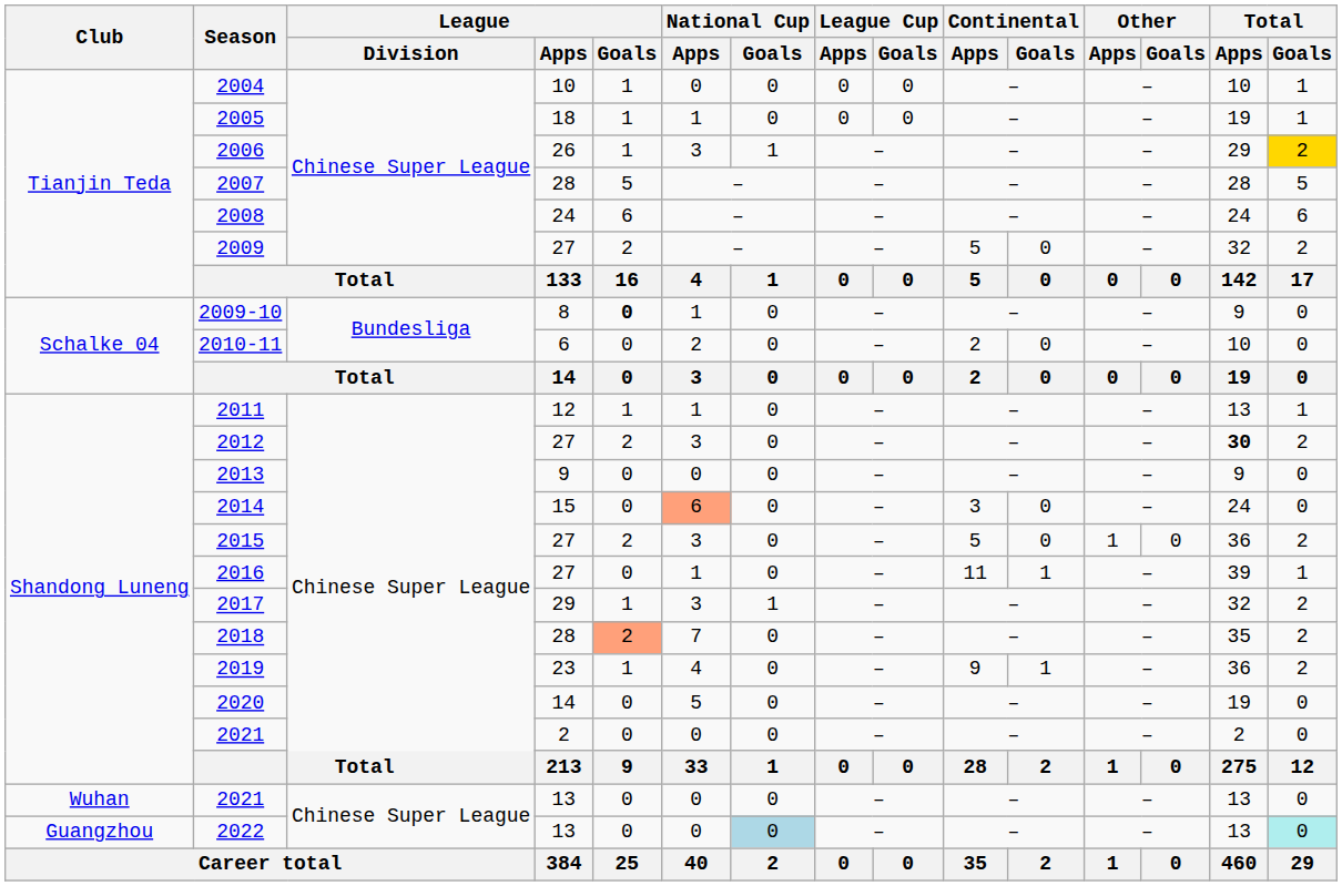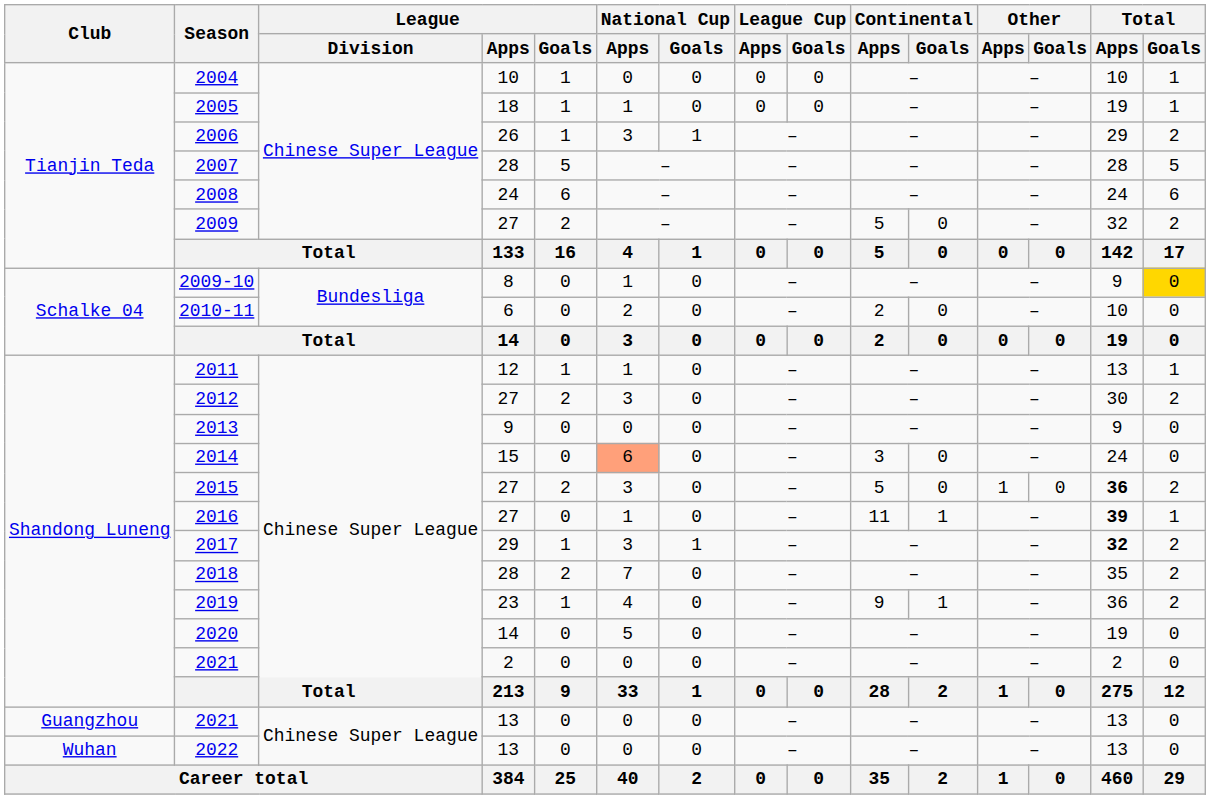 <table class="wikitable" style="text-align:center">
 <tr>
 <th rowspan="2">Club</th>
 <th rowspan="2">Season</th>
 <th colspan="3">League</th>
 <th colspan="2">National Cup</th>
 <th colspan="2">League Cup</th>
 <th colspan="2">Continental</th>
 <th colspan="2">Other</th>
 <th colspan="2">Total</th>
 </tr>
 <tr>
 <th>Division</th>
 <th>Apps</th>
 <th>Goals</th>
 <th>Apps</th>
 <th>Goals</th>
 <th>Apps</th>
 <th>Goals</th>
 <th>Apps</th>
 <th>Goals</th>
 <th>Apps</th>
 <th>Goals</th>
 <th>Apps</th>
 <th>Goals</th>
 </tr>
 <tr>
 <td rowspan="7"><a href='#'>Tianjin Teda</a></td>
 <td><a href='#'>2004</a></td>
 <td rowspan="6"><a href='#'>Chinese Super League</a></td>
 <td>10</td>
 <td>1</td>
 <td>0</td>
 <td>0</td>
 <td>0</td>
 <td>0</td>
 <td colspan="2">–</td>
 <td colspan="2">–</td>
 <td>10</td>
 <td>1</td>
 </tr>
 <tr>
 <td><a href='#'>2005</a></td>
 <td>18</td>
 <td>1</td>
 <td>1</td>
 <td>0</td>
 <td>0</td>
 <td>0</td>
 <td colspan="2">–</td>
 <td colspan="2">–</td>
 <td>19</td>
 <td>1</td>
 </tr>
 <tr>
 <td><a href='#'>2006</a></td>
 <td>26</td>
 <td>1</td>
 <td>3</td>
 <td>1</td>
 <td colspan="2">–</td>
 <td colspan="2">–</td>
 <td colspan="2">–</td>
 <td>29</td>
-<td style="background: gold;">2</td>
+<td>2</td>
 </tr>
 <tr>
 <td><a href='#'>2007</a></td>
 <td>28</td>
 <td>5</td>
 <td colspan="2">–</td>
 <td colspan="2">–</td>
 <td colspan="2">–</td>
 <td colspan="2">–</td>
 <td>28</td>
 <td>5</td>
 </tr>
 <tr>
 <td><a href='#'>2008</a></td>
 <td>24</td>
 <td>6</td>
 <td colspan="2">–</td>
 <td colspan="2">–</td>
 <td colspan="2">–</td>
 <td colspan="2">–</td>
 <td>24</td>
 <td>6</td>
 </tr>
 <tr>
 <td><a href='#'>2009</a></td>
 <td>27</td>
 <td>2</td>
 <td colspan="2">–</td>
 <td colspan="2">–</td>
 <td>5</td>
 <td>0</td>
 <td colspan="2">–</td>
 <td>32</td>
 <td>2</td>
 </tr>
 <tr>
 <th colspan="2">Total</th>
 <th>133</th>
 <th>16</th>
 <th>4</th>
 <th>1</th>
 <th>0</th>
 <th>0</th>
 <th>5</th>
 <th>0</th>
 <th>0</th>
 <th>0</th>
 <th>142</th>
 <th>17</th>
 </tr>
 <tr>
 <td rowspan="3"><a href='#'>Schalke 04</a></td>
 <td><a href='#'>2009-10</a></td>
 <td rowspan="2"><a href='#'>Bundesliga</a></td>
 <td>8</td>
-<td><strong>0</strong></td>
+<td>0</td>
 <td>1</td>
 <td>0</td>
 <td colspan="2">–</td>
 <td colspan="2">–</td>
 <td colspan="2">–</td>
 <td>9</td>
-<td>0</td>
+<td style="background: gold;">0</td>
 </tr>
 <tr>
 <td><a href='#'>2010-11</a></td>
 <td>6</td>
 <td>0</td>
 <td>2</td>
 <td>0</td>
 <td colspan="2">–</td>
 <td>2</td>
 <td>0</td>
 <td colspan="2">–</td>
 <td>10</td>
 <td>0</td>
 </tr>
 <tr>
 <th colspan="2">Total</th>
 <th>14</th>
 <th>0</th>
 <th>3</th>
 <th>0</th>
 <th>0</th>
 <th>0</th>
 <th>2</th>
 <th>0</th>
 <th>0</th>
 <th>0</th>
 <th>19</th>
 <th>0</th>
 </tr>
 <tr>
 <td rowspan="12"><a href='#'>Shandong Luneng</a></td>
 <td><a href='#'>2011</a></td>
 <td rowspan="12">Chinese Super League</td>
 <td>12</td>
 <td>1</td>
 <td>1</td>
 <td>0</td>
 <td colspan="2">–</td>
 <td colspan="2">–</td>
 <td colspan="2">–</td>
 <td>13</td>
 <td>1</td>
 </tr>
 <tr>
 <td><a href='#'>2012</a></td>
 <td>27</td>
 <td>2</td>
 <td>3</td>
 <td>0</td>
 <td colspan="2">–</td>
 <td colspan="2">–</td>
 <td colspan="2">–</td>
-<td><strong>30</strong></td>
+<td>30</td>
 <td>2</td>
 </tr>
 <tr>
 <td><a href='#'>2013</a></td>
 <td>9</td>
 <td>0</td>
 <td>0</td>
 <td>0</td>
 <td colspan="2">–</td>
 <td colspan="2">–</td>
 <td colspan="2">–</td>
 <td>9</td>
 <td>0</td>
 </tr>
 <tr>
 <td><a href='#'>2014</a></td>
 <td>15</td>
 <td>0</td>
 <td style="background: lightsalmon;">6</td>
 <td>0</td>
 <td colspan="2">–</td>
 <td>3</td>
 <td>0</td>
 <td colspan="2">–</td>
 <td>24</td>
 <td>0</td>
 </tr>
 <tr>
 <td><a href='#'>2015</a></td>
 <td>27</td>
 <td>2</td>
 <td>3</td>
 <td>0</td>
 <td colspan="2">–</td>
 <td>5</td>
 <td>0</td>
 <td>1</td>
 <td>0</td>
-<td>36</td>
+<td><strong>36</strong></td>
 <td>2</td>
 </tr>
 <tr>
 <td><a href='#'>2016</a></td>
 <td>27</td>
 <td>0</td>
 <td>1</td>
 <td>0</td>
 <td colspan="2">–</td>
 <td>11</td>
 <td>1</td>
 <td colspan="2">–</td>
-<td>39</td>
+<td><strong>39</strong></td>
 <td>1</td>
 </tr>
 <tr>
 <td><a href='#'>2017</a></td>
 <td>29</td>
 <td>1</td>
 <td>3</td>
 <td>1</td>
 <td colspan="2">–</td>
 <td colspan="2">–</td>
 <td colspan="2">–</td>
-<td>32</td>
+<td><strong>32</strong></td>
 <td>2</td>
 </tr>
 <tr>
 <td><a href='#'>2018</a></td>
 <td>28</td>
-<td style="background: lightsalmon;">2</td>
+<td>2</td>
 <td>7</td>
 <td>0</td>
 <td colspan="2">–</td>
 <td colspan="2">–</td>
 <td colspan="2">–</td>
 <td>35</td>
 <td>2</td>
 </tr>
 <tr>
 <td><a href='#'>2019</a></td>
 <td>23</td>
 <td>1</td>
 <td>4</td>
 <td>0</td>
 <td colspan="2">–</td>
 <td>9</td>
 <td>1</td>
 <td colspan="2">–</td>
 <td>36</td>
 <td>2</td>
 </tr>
 <tr>
 <td><a href='#'>2020</a></td>
 <td>14</td>
 <td>0</td>
 <td>5</td>
 <td>0</td>
 <td colspan="2">–</td>
 <td colspan="2">–</td>
 <td colspan="2">–</td>
 <td>19</td>
 <td>0</td>
 </tr>
 <tr>
 <td><a href='#'>2021</a></td>
 <td>2</td>
 <td>0</td>
 <td>0</td>
 <td>0</td>
 <td colspan="2">–</td>
 <td colspan="2">–</td>
 <td colspan="2">–</td>
 <td>2</td>
 <td>0</td>
 </tr>
 <tr>
 <th colspan="2">Total</th>
 <th>213</th>
 <th>9</th>
 <th>33</th>
 <th>1</th>
 <th>0</th>
 <th>0</th>
 <th>28</th>
 <th>2</th>
 <th>1</th>
 <th>0</th>
 <th>275</th>
 <th>12</th>
 </tr>
 <tr>
-<td><a href='#'>Wuhan</a></td>
+<td><a href='#'>Guangzhou</a></td>
 <td><a href='#'>2021</a></td>
 <td rowspan="2">Chinese Super League</td>
 <td>13</td>
 <td>0</td>
 <td>0</td>
 <td>0</td>
 <td colspan="2">–</td>
 <td colspan="2">–</td>
 <td colspan="2">–</td>
 <td>13</td>
 <td>0</td>
 </tr>
 <tr>
-<td><a href='#'>Guangzhou</a></td>
+<td><a href='#'>Wuhan</a></td>
 <td><a href='#'>2022</a></td>
 <td>13</td>
 <td>0</td>
 <td>0</td>
-<td style="background: lightblue;">0</td>
+<td>0</td>
 <td colspan="2">–</td>
 <td colspan="2">–</td>
 <td colspan="2">–</td>
 <td>13</td>
-<td style="background: paleturquoise;">0</td>
+<td>0</td>
 </tr>
 <tr>
 <th colspan="3">Career total</th>
 <th>384</th>
 <th>25</th>
 <th>40</th>
 <th>2</th>
 <th>0</th>
 <th>0</th>
 <th>35</th>
 <th>2</th>
 <th>1</th>
 <th>0</th>
 <th>460</th>
 <th>29</th>
 </tr>
 </table>
